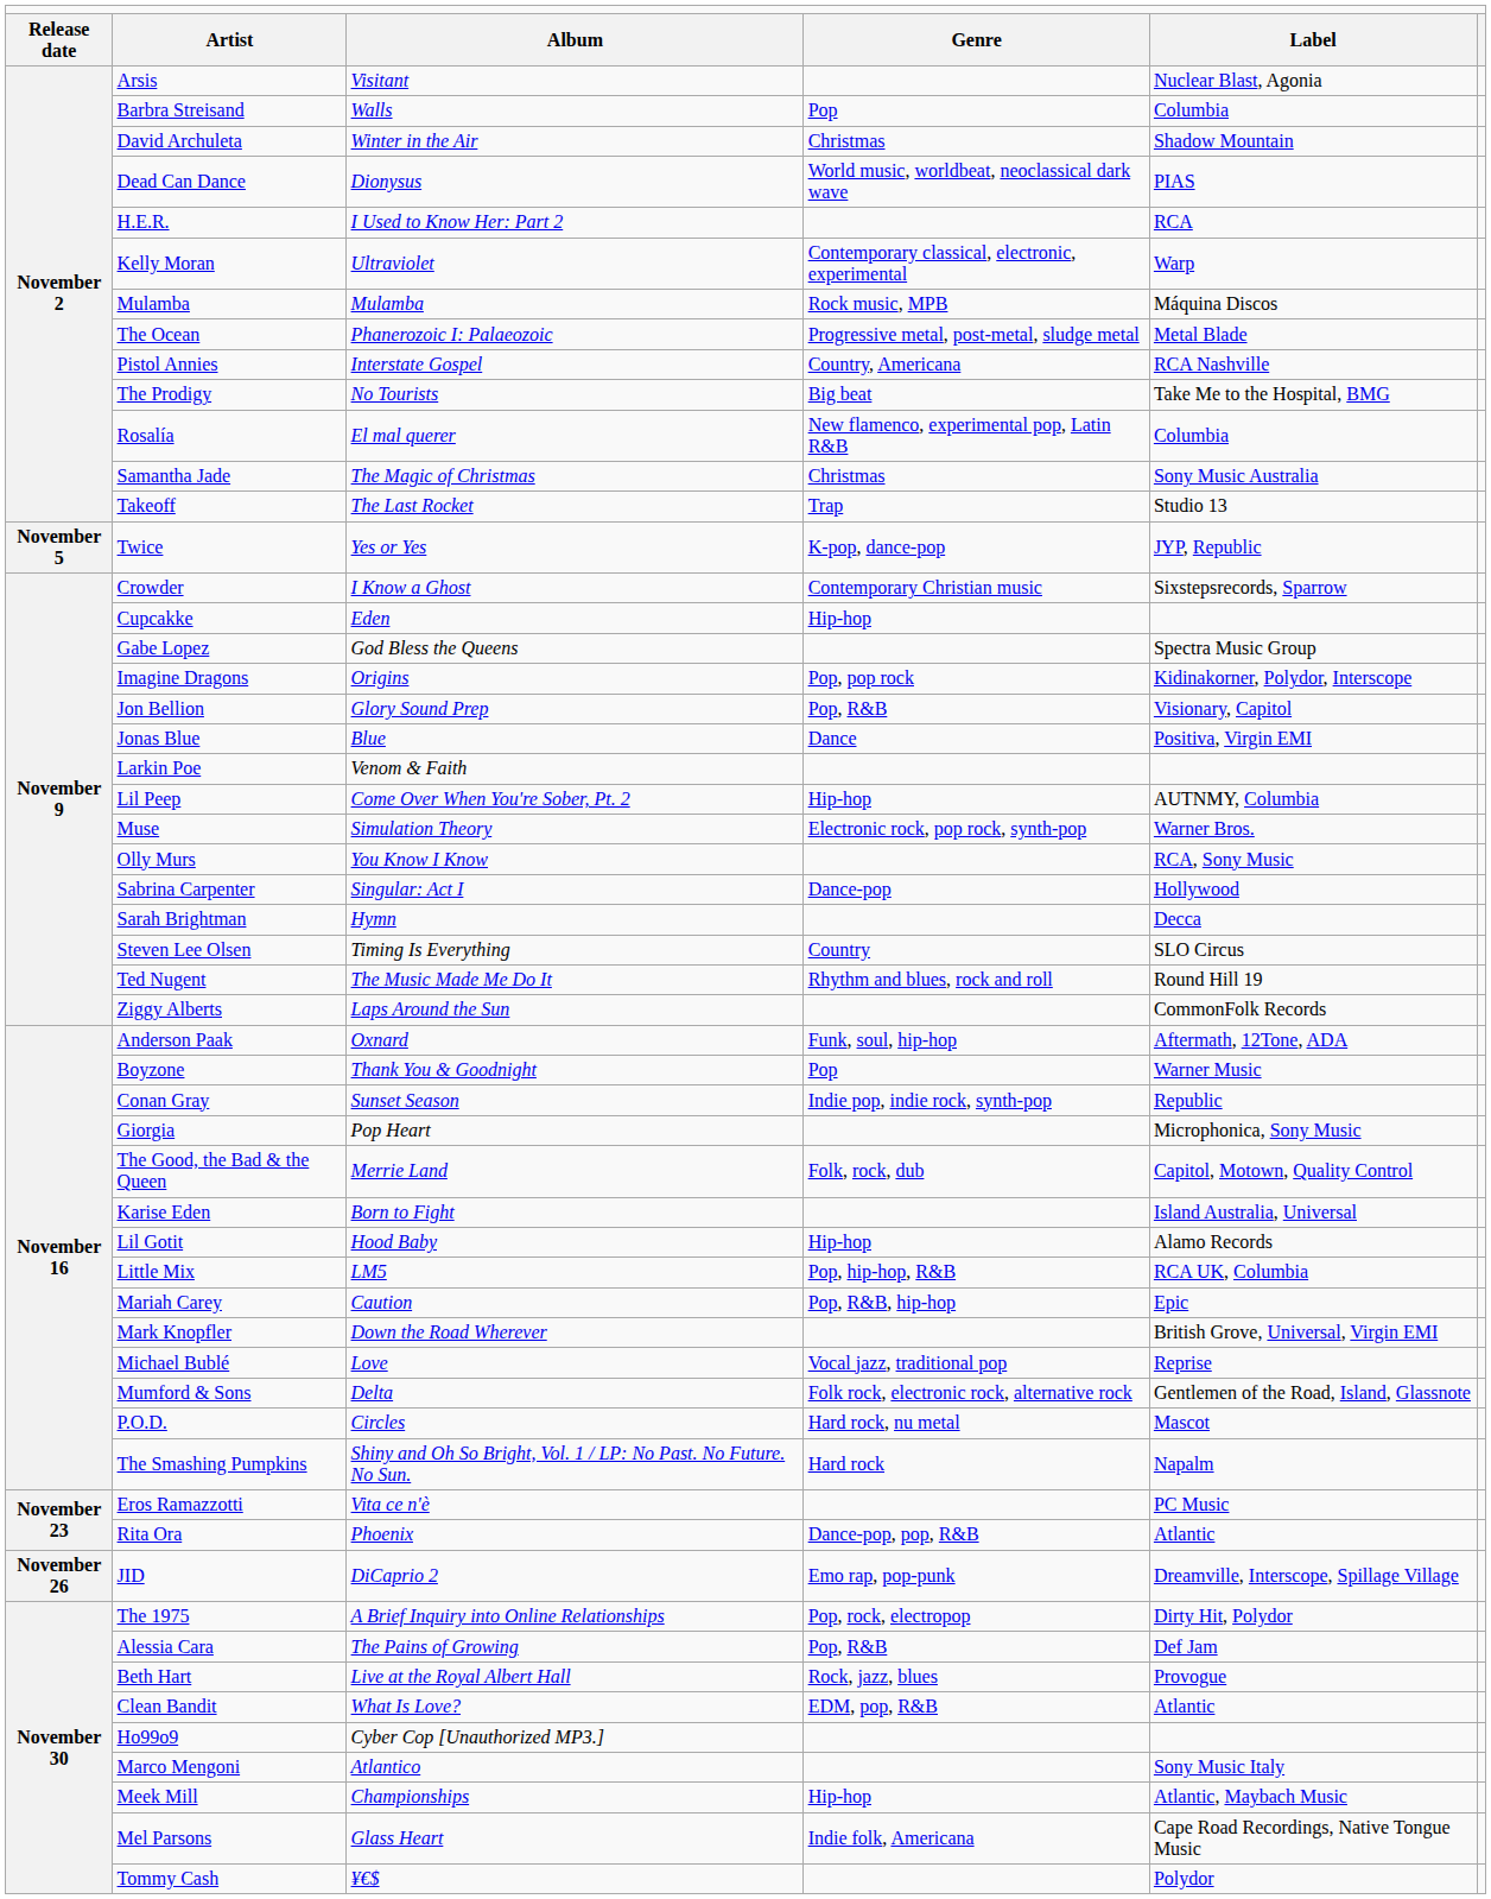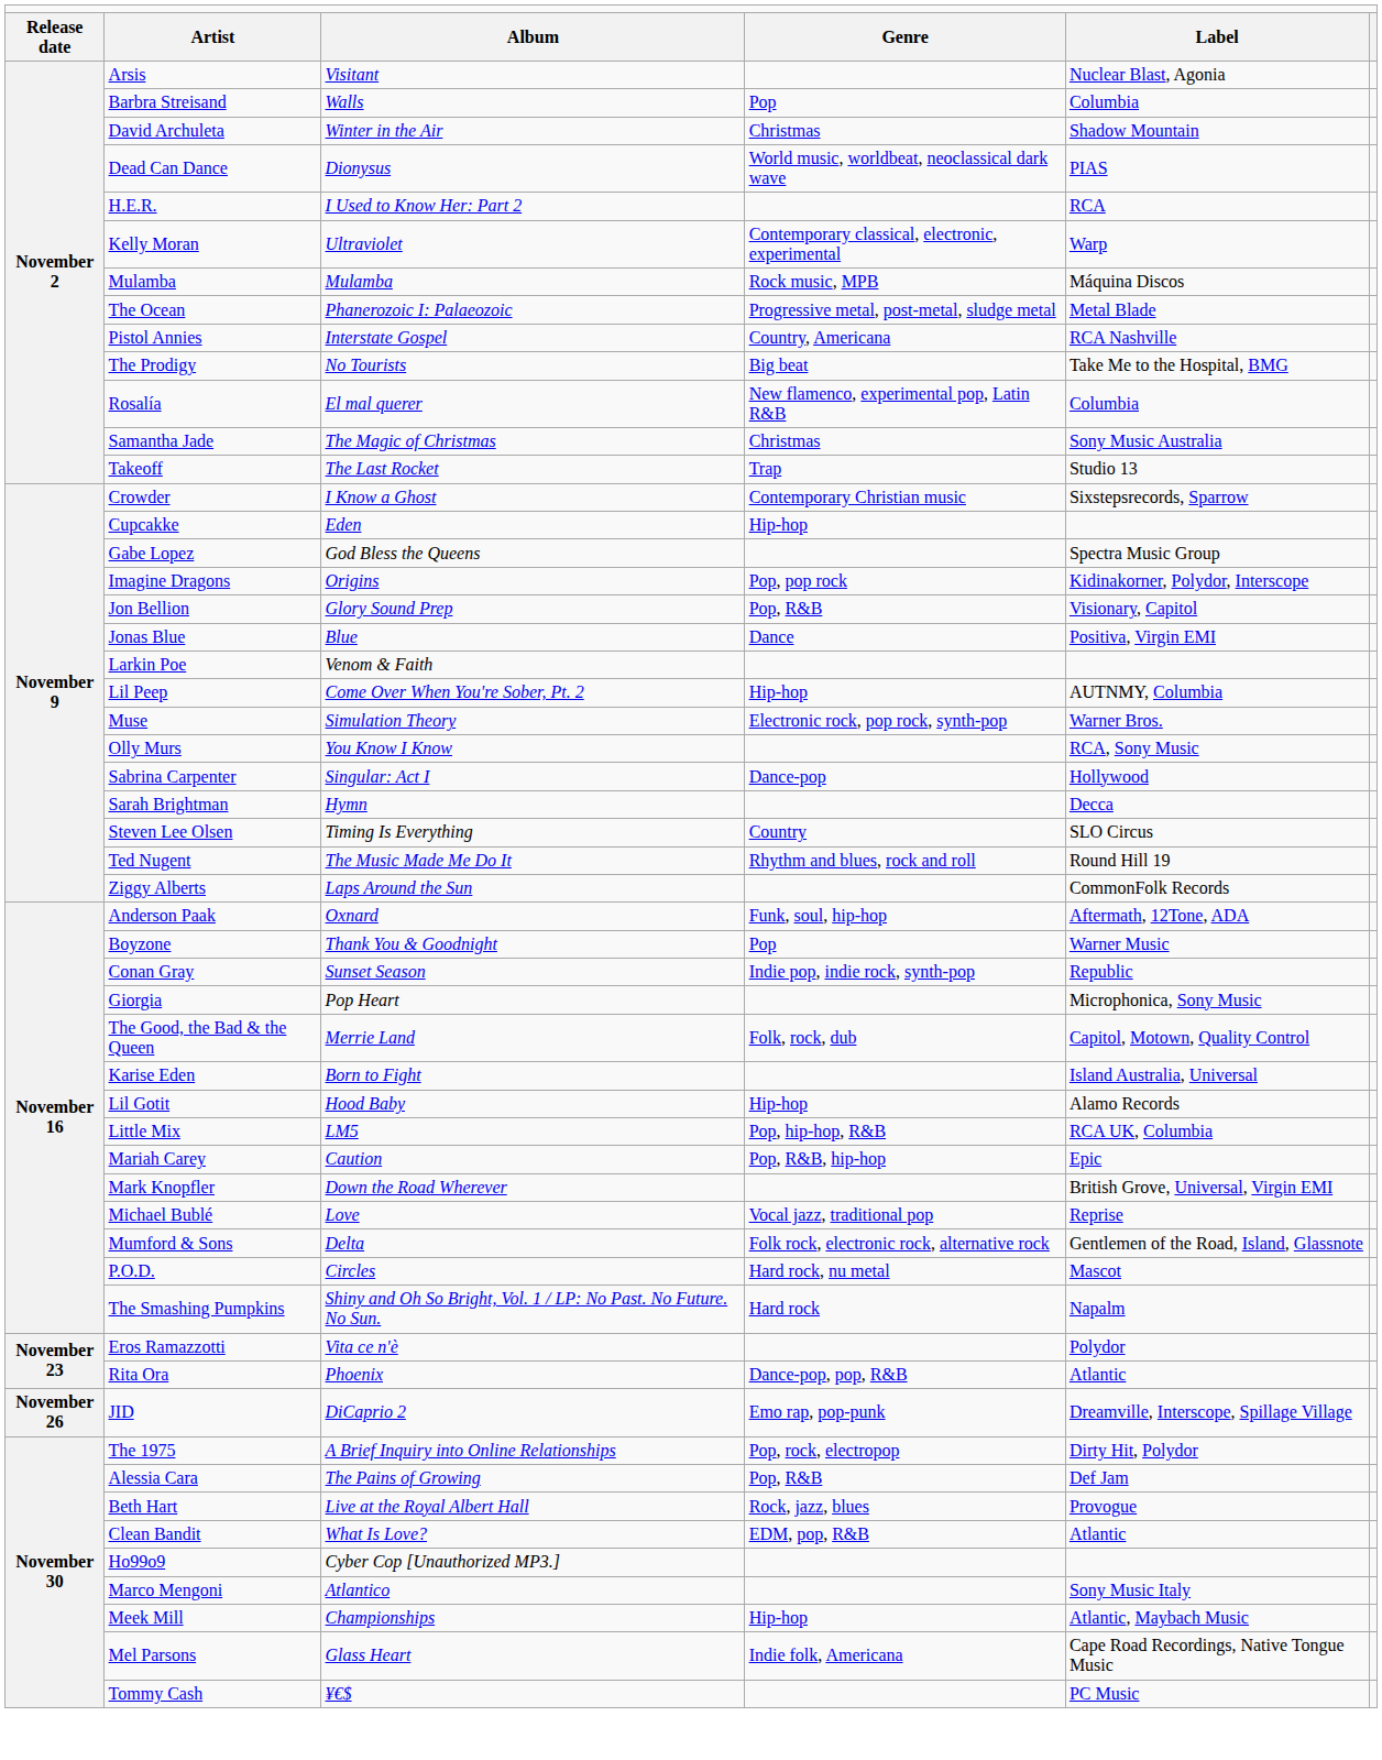 <table class="wikitable plainrowheaders">
 <tr>
 <td colspan="6" style="text-align:center;"></td>
 </tr>
 <tr>
 <th scope="col">Release date</th>
 <th scope="col">Artist</th>
 <th scope="col">Album</th>
 <th scope="col">Genre</th>
 <th scope="col">Label</th>
 <th scope="col"></th>
 </tr>
 <tr>
 <th scope="row" rowspan="13" style="text-align:center;">November<br>2</th>
 <td><a href='#'>Arsis</a></td>
 <td><em><a href='#'>Visitant</a></em></td>
 <td></td>
 <td><a href='#'>Nuclear Blast</a>, Agonia</td>
 <td></td>
 </tr>
 <tr>
 <td><a href='#'>Barbra Streisand</a></td>
 <td><em><a href='#'>Walls</a></em></td>
 <td><a href='#'>Pop</a></td>
 <td><a href='#'>Columbia</a></td>
 <td></td>
 </tr>
 <tr>
 <td><a href='#'>David Archuleta</a></td>
 <td><em><a href='#'>Winter in the Air</a></em></td>
 <td><a href='#'>Christmas</a></td>
 <td><a href='#'>Shadow Mountain</a></td>
 <td></td>
 </tr>
 <tr>
 <td><a href='#'>Dead Can Dance</a></td>
 <td><em><a href='#'>Dionysus</a></em></td>
 <td><a href='#'>World music</a>, <a href='#'>worldbeat</a>, <a href='#'>neoclassical dark wave</a></td>
 <td><a href='#'>PIAS</a></td>
 <td></td>
 </tr>
 <tr>
 <td><a href='#'>H.E.R.</a></td>
 <td><em><a href='#'>I Used to Know Her: Part 2</a></em></td>
 <td></td>
 <td><a href='#'>RCA</a></td>
 <td></td>
 </tr>
 <tr>
 <td><a href='#'>Kelly Moran</a></td>
 <td><em><a href='#'>Ultraviolet</a></em></td>
 <td><a href='#'>Contemporary classical</a>, <a href='#'>electronic</a>, <a href='#'>experimental</a></td>
 <td><a href='#'>Warp</a></td>
 <td></td>
 </tr>
 <tr>
 <td><a href='#'>Mulamba</a></td>
 <td><em><a href='#'>Mulamba</a></em></td>
 <td><a href='#'>Rock music</a>, <a href='#'>MPB</a></td>
 <td>Máquina Discos</td>
 <td></td>
 </tr>
 <tr>
 <td><a href='#'>The Ocean</a></td>
 <td><em><a href='#'>Phanerozoic I: Palaeozoic</a></em></td>
 <td><a href='#'>Progressive metal</a>, <a href='#'>post-metal</a>, <a href='#'>sludge metal</a></td>
 <td><a href='#'>Metal Blade</a></td>
 <td></td>
 </tr>
 <tr>
 <td><a href='#'>Pistol Annies</a></td>
 <td><em><a href='#'>Interstate Gospel</a></em></td>
 <td><a href='#'>Country</a>, <a href='#'>Americana</a></td>
 <td><a href='#'>RCA Nashville</a></td>
 <td></td>
 </tr>
 <tr>
 <td><a href='#'>The Prodigy</a></td>
 <td><em><a href='#'>No Tourists</a></em></td>
 <td><a href='#'>Big beat</a></td>
 <td>Take Me to the Hospital, <a href='#'>BMG</a></td>
 <td></td>
 </tr>
 <tr>
 <td><a href='#'>Rosalía</a></td>
 <td><em><a href='#'>El mal querer</a></em></td>
 <td><a href='#'>New flamenco</a>, <a href='#'>experimental pop</a>, <a href='#'>Latin R&B</a></td>
 <td><a href='#'>Columbia</a></td>
 <td></td>
 </tr>
 <tr>
 <td><a href='#'>Samantha Jade</a></td>
 <td><em><a href='#'>The Magic of Christmas</a></em></td>
 <td><a href='#'>Christmas</a></td>
 <td><a href='#'>Sony Music Australia</a></td>
 <td></td>
 </tr>
 <tr>
 <td><a href='#'>Takeoff</a></td>
 <td><em><a href='#'>The Last Rocket</a></em></td>
 <td><a href='#'>Trap</a></td>
 <td>Studio 13</td>
-<td></td>
-</tr>
-<tr>
-<th scope="row" style="text-align:center;">November<br>5</th>
-<td><a href='#'>Twice</a></td>
-<td><em><a href='#'>Yes or Yes</a></em></td>
-<td><a href='#'>K-pop</a>, <a href='#'>dance-pop</a></td>
-<td><a href='#'>JYP</a>, <a href='#'>Republic</a></td>
 <td></td>
 </tr>
 <tr>
 <th scope="row" rowspan="15" style="text-align:center;">November<br>9</th>
 <td><a href='#'>Crowder</a></td>
 <td><em><a href='#'>I Know a Ghost</a></em></td>
 <td><a href='#'>Contemporary Christian music</a></td>
 <td>Sixstepsrecords, <a href='#'>Sparrow</a></td>
 <td></td>
 </tr>
 <tr>
 <td><a href='#'>Cupcakke</a></td>
 <td><em><a href='#'>Eden</a></em></td>
 <td><a href='#'>Hip-hop</a></td>
 <td></td>
 <td></td>
 </tr>
 <tr>
 <td><a href='#'>Gabe Lopez</a></td>
 <td><em>God Bless the Queens</em></td>
 <td></td>
 <td>Spectra Music Group</td>
 <td></td>
 </tr>
 <tr>
 <td><a href='#'>Imagine Dragons</a></td>
 <td><em><a href='#'>Origins</a></em></td>
 <td><a href='#'>Pop</a>, <a href='#'>pop rock</a></td>
 <td><a href='#'>Kidinakorner</a>, <a href='#'>Polydor</a>, <a href='#'>Interscope</a></td>
 <td></td>
 </tr>
 <tr>
 <td><a href='#'>Jon Bellion</a></td>
 <td><em><a href='#'>Glory Sound Prep</a></em></td>
 <td><a href='#'>Pop</a>, <a href='#'>R&B</a></td>
 <td><a href='#'>Visionary</a>, <a href='#'>Capitol</a></td>
 <td></td>
 </tr>
 <tr>
 <td><a href='#'>Jonas Blue</a></td>
 <td><em><a href='#'>Blue</a></em></td>
 <td><a href='#'>Dance</a></td>
 <td><a href='#'>Positiva</a>, <a href='#'>Virgin EMI</a></td>
 <td></td>
 </tr>
 <tr>
 <td><a href='#'>Larkin Poe</a></td>
 <td><em>Venom & Faith</em></td>
 <td></td>
 <td></td>
 <td></td>
 </tr>
 <tr>
 <td><a href='#'>Lil Peep</a></td>
 <td><em><a href='#'>Come Over When You're Sober, Pt. 2</a></em></td>
 <td><a href='#'>Hip-hop</a></td>
 <td>AUTNMY, <a href='#'>Columbia</a></td>
 <td></td>
 </tr>
 <tr>
 <td><a href='#'>Muse</a></td>
 <td><em><a href='#'>Simulation Theory</a></em></td>
 <td><a href='#'>Electronic rock</a>, <a href='#'>pop rock</a>, <a href='#'>synth-pop</a></td>
 <td><a href='#'>Warner Bros.</a></td>
 <td></td>
 </tr>
 <tr>
 <td><a href='#'>Olly Murs</a></td>
 <td><em><a href='#'>You Know I Know</a></em></td>
 <td></td>
 <td><a href='#'>RCA</a>, <a href='#'>Sony Music</a></td>
 <td></td>
 </tr>
 <tr>
 <td><a href='#'>Sabrina Carpenter</a></td>
 <td><em><a href='#'>Singular: Act I</a></em></td>
 <td><a href='#'>Dance-pop</a></td>
 <td><a href='#'>Hollywood</a></td>
 <td></td>
 </tr>
 <tr>
 <td><a href='#'>Sarah Brightman</a></td>
 <td><em><a href='#'>Hymn</a></em></td>
 <td></td>
 <td><a href='#'>Decca</a></td>
 <td></td>
 </tr>
 <tr>
 <td><a href='#'>Steven Lee Olsen</a></td>
 <td><em>Timing Is Everything</em></td>
 <td><a href='#'>Country</a></td>
 <td>SLO Circus</td>
 <td></td>
 </tr>
 <tr>
 <td><a href='#'>Ted Nugent</a></td>
 <td><em><a href='#'>The Music Made Me Do It</a></em></td>
 <td><a href='#'>Rhythm and blues</a>, <a href='#'>rock and roll</a></td>
 <td>Round Hill 19</td>
 <td></td>
 </tr>
 <tr>
 <td><a href='#'>Ziggy Alberts</a></td>
 <td><em><a href='#'>Laps Around the Sun</a></em></td>
 <td></td>
 <td>CommonFolk Records</td>
 <td></td>
 </tr>
 <tr>
 <th scope="row" rowspan="14" style="text-align:center;">November<br>16</th>
 <td><a href='#'>Anderson Paak</a></td>
 <td><em><a href='#'>Oxnard</a></em></td>
 <td><a href='#'>Funk</a>, <a href='#'>soul</a>, <a href='#'>hip-hop</a></td>
 <td><a href='#'>Aftermath</a>, <a href='#'>12Tone</a>, <a href='#'>ADA</a></td>
 <td></td>
 </tr>
 <tr>
 <td><a href='#'>Boyzone</a></td>
 <td><em><a href='#'>Thank You & Goodnight</a></em></td>
 <td><a href='#'>Pop</a></td>
 <td><a href='#'>Warner Music</a></td>
 <td></td>
 </tr>
 <tr>
 <td><a href='#'>Conan Gray</a></td>
 <td><em><a href='#'>Sunset Season</a></em></td>
 <td><a href='#'>Indie pop</a>, <a href='#'>indie rock</a>, <a href='#'>synth-pop</a></td>
 <td><a href='#'>Republic</a></td>
 <td></td>
 </tr>
 <tr>
 <td><a href='#'>Giorgia</a></td>
 <td><em>Pop Heart</em></td>
 <td></td>
 <td>Microphonica, <a href='#'>Sony Music</a></td>
 <td></td>
 </tr>
 <tr>
 <td><a href='#'>The Good, the Bad & the Queen</a></td>
 <td><em><a href='#'>Merrie Land</a></em></td>
 <td><a href='#'>Folk</a>, <a href='#'>rock</a>, <a href='#'>dub</a></td>
 <td><a href='#'>Capitol</a>, <a href='#'>Motown</a>, <a href='#'>Quality Control</a></td>
 <td></td>
 </tr>
 <tr>
 <td><a href='#'>Karise Eden</a></td>
 <td><em><a href='#'>Born to Fight</a></em></td>
 <td></td>
 <td><a href='#'>Island Australia</a>, <a href='#'>Universal</a></td>
 <td></td>
 </tr>
 <tr>
 <td><a href='#'>Lil Gotit</a></td>
 <td><em><a href='#'>Hood Baby</a></em></td>
 <td><a href='#'>Hip-hop</a></td>
 <td>Alamo Records</td>
 <td></td>
 </tr>
 <tr>
 <td><a href='#'>Little Mix</a></td>
 <td><em><a href='#'>LM5</a></em></td>
 <td><a href='#'>Pop</a>, <a href='#'>hip-hop</a>, <a href='#'>R&B</a></td>
 <td><a href='#'>RCA UK</a>, <a href='#'>Columbia</a></td>
 <td></td>
 </tr>
 <tr>
 <td><a href='#'>Mariah Carey</a></td>
 <td><em><a href='#'>Caution</a></em></td>
 <td><a href='#'>Pop</a>, <a href='#'>R&B</a>, <a href='#'>hip-hop</a></td>
 <td><a href='#'>Epic</a></td>
 <td></td>
 </tr>
 <tr>
 <td><a href='#'>Mark Knopfler</a></td>
 <td><em><a href='#'>Down the Road Wherever</a></em></td>
 <td></td>
 <td>British Grove, <a href='#'>Universal</a>, <a href='#'>Virgin EMI</a></td>
 <td></td>
 </tr>
 <tr>
 <td><a href='#'>Michael Bublé</a></td>
 <td><em><a href='#'>Love</a></em></td>
 <td><a href='#'>Vocal jazz</a>, <a href='#'>traditional pop</a></td>
 <td><a href='#'>Reprise</a></td>
 <td></td>
 </tr>
 <tr>
 <td><a href='#'>Mumford & Sons</a></td>
 <td><em><a href='#'>Delta</a></em></td>
 <td><a href='#'>Folk rock</a>, <a href='#'>electronic rock</a>, <a href='#'>alternative rock</a></td>
 <td>Gentlemen of the Road, <a href='#'>Island</a>, <a href='#'>Glassnote</a></td>
 <td></td>
 </tr>
 <tr>
 <td><a href='#'>P.O.D.</a></td>
 <td><em><a href='#'>Circles</a></em></td>
 <td><a href='#'>Hard rock</a>, <a href='#'>nu metal</a></td>
 <td><a href='#'>Mascot</a></td>
 <td></td>
 </tr>
 <tr>
 <td><a href='#'>The Smashing Pumpkins</a></td>
 <td><em><a href='#'>Shiny and Oh So Bright, Vol. 1 / LP: No Past. No Future. No Sun.</a></em></td>
 <td><a href='#'>Hard rock</a></td>
 <td><a href='#'>Napalm</a></td>
 <td></td>
 </tr>
 <tr>
 <th scope="row" rowspan="2" style="text-align:center;">November<br>23</th>
 <td><a href='#'>Eros Ramazzotti</a></td>
 <td><em><a href='#'>Vita ce n'è</a></em></td>
 <td></td>
-<td><a href='#'>PC Music</a></td>
+<td><a href='#'>Polydor</a></td>
 <td></td>
 </tr>
 <tr>
 <td><a href='#'>Rita Ora</a></td>
 <td><em><a href='#'>Phoenix</a></em></td>
 <td><a href='#'>Dance-pop</a>, <a href='#'>pop</a>, <a href='#'>R&B</a></td>
 <td><a href='#'>Atlantic</a></td>
 <td></td>
 </tr>
 <tr>
 <th scope="row" style="text-align:center;">November<br>26</th>
 <td><a href='#'>JID</a></td>
 <td><em><a href='#'>DiCaprio 2</a></em></td>
 <td><a href='#'>Emo rap</a>, <a href='#'>pop-punk</a></td>
 <td><a href='#'>Dreamville</a>, <a href='#'>Interscope</a>, <a href='#'>Spillage Village</a></td>
 <td></td>
 </tr>
 <tr>
 <th scope="row" rowspan="9" style="text-align:center;">November<br>30</th>
 <td><a href='#'>The 1975</a></td>
 <td><em><a href='#'>A Brief Inquiry into Online Relationships</a></em></td>
 <td><a href='#'>Pop</a>, <a href='#'>rock</a>, <a href='#'>electropop</a></td>
 <td><a href='#'>Dirty Hit</a>, <a href='#'>Polydor</a></td>
 <td></td>
 </tr>
 <tr>
 <td><a href='#'>Alessia Cara</a></td>
 <td><em><a href='#'>The Pains of Growing</a></em></td>
 <td><a href='#'>Pop</a>, <a href='#'>R&B</a></td>
 <td><a href='#'>Def Jam</a></td>
 <td></td>
 </tr>
 <tr>
 <td><a href='#'>Beth Hart</a></td>
 <td><em><a href='#'>Live at the Royal Albert Hall</a></em></td>
 <td><a href='#'>Rock</a>, <a href='#'>jazz</a>, <a href='#'>blues</a></td>
 <td><a href='#'>Provogue</a></td>
 <td></td>
 </tr>
 <tr>
 <td><a href='#'>Clean Bandit</a></td>
 <td><em><a href='#'>What Is Love?</a></em></td>
 <td><a href='#'>EDM</a>, <a href='#'>pop</a>, <a href='#'>R&B</a></td>
 <td><a href='#'>Atlantic</a></td>
 <td></td>
 </tr>
 <tr>
 <td><a href='#'>Ho99o9</a></td>
 <td><em>Cyber Cop [Unauthorized MP3.]</em></td>
 <td></td>
 <td></td>
 <td></td>
 </tr>
 <tr>
 <td><a href='#'>Marco Mengoni</a></td>
 <td><em><a href='#'>Atlantico</a></em></td>
 <td></td>
 <td><a href='#'>Sony Music Italy</a></td>
 <td></td>
 </tr>
 <tr>
 <td><a href='#'>Meek Mill</a></td>
 <td><em><a href='#'>Championships</a></em></td>
 <td><a href='#'>Hip-hop</a></td>
 <td><a href='#'>Atlantic</a>, <a href='#'>Maybach Music</a></td>
 <td></td>
 </tr>
 <tr>
 <td><a href='#'>Mel Parsons</a></td>
 <td><em><a href='#'>Glass Heart</a></em></td>
 <td><a href='#'>Indie folk</a>, <a href='#'>Americana</a></td>
 <td>Cape Road Recordings, Native Tongue Music</td>
 <td></td>
 </tr>
 <tr>
 <td><a href='#'>Tommy Cash</a></td>
 <td><em><a href='#'>¥€$</a></em></td>
 <td></td>
-<td><a href='#'>Polydor</a></td>
+<td><a href='#'>PC Music</a></td>
 <td></td>
 </tr>
 </table>
